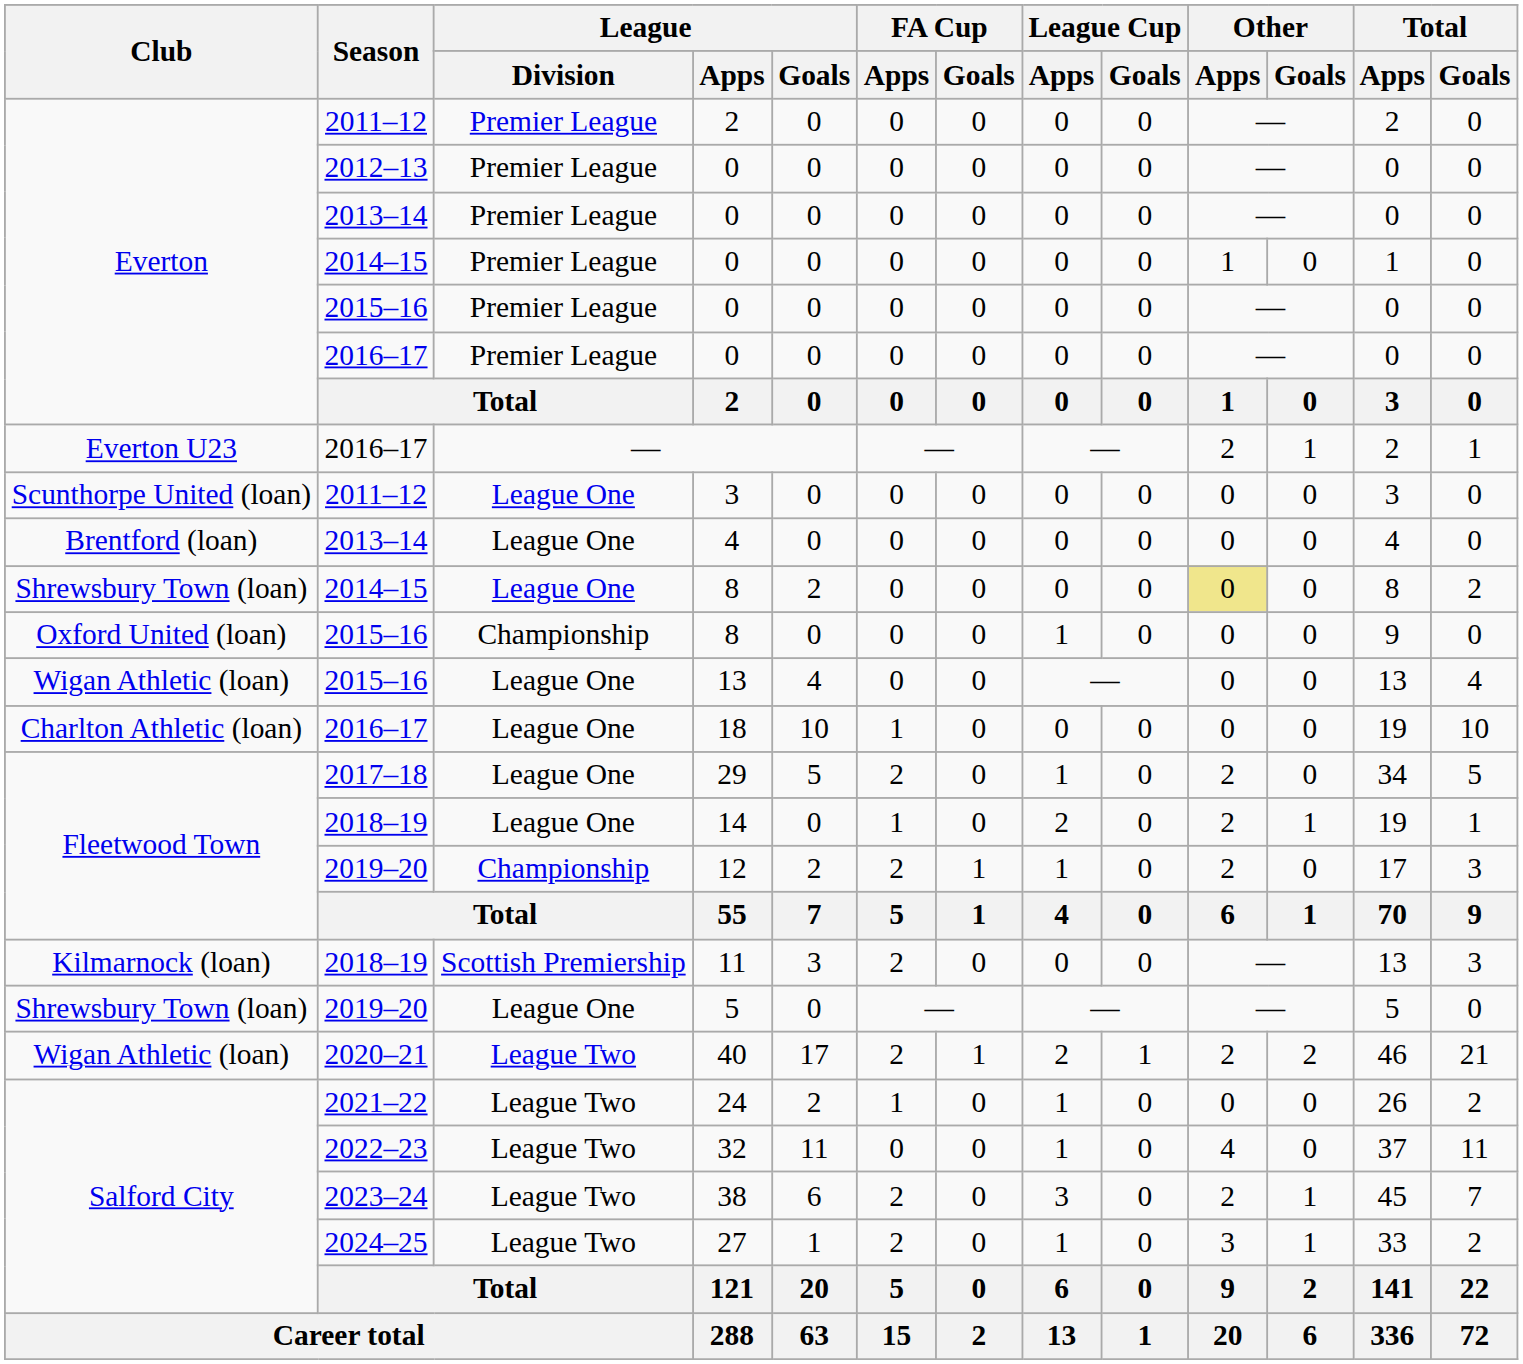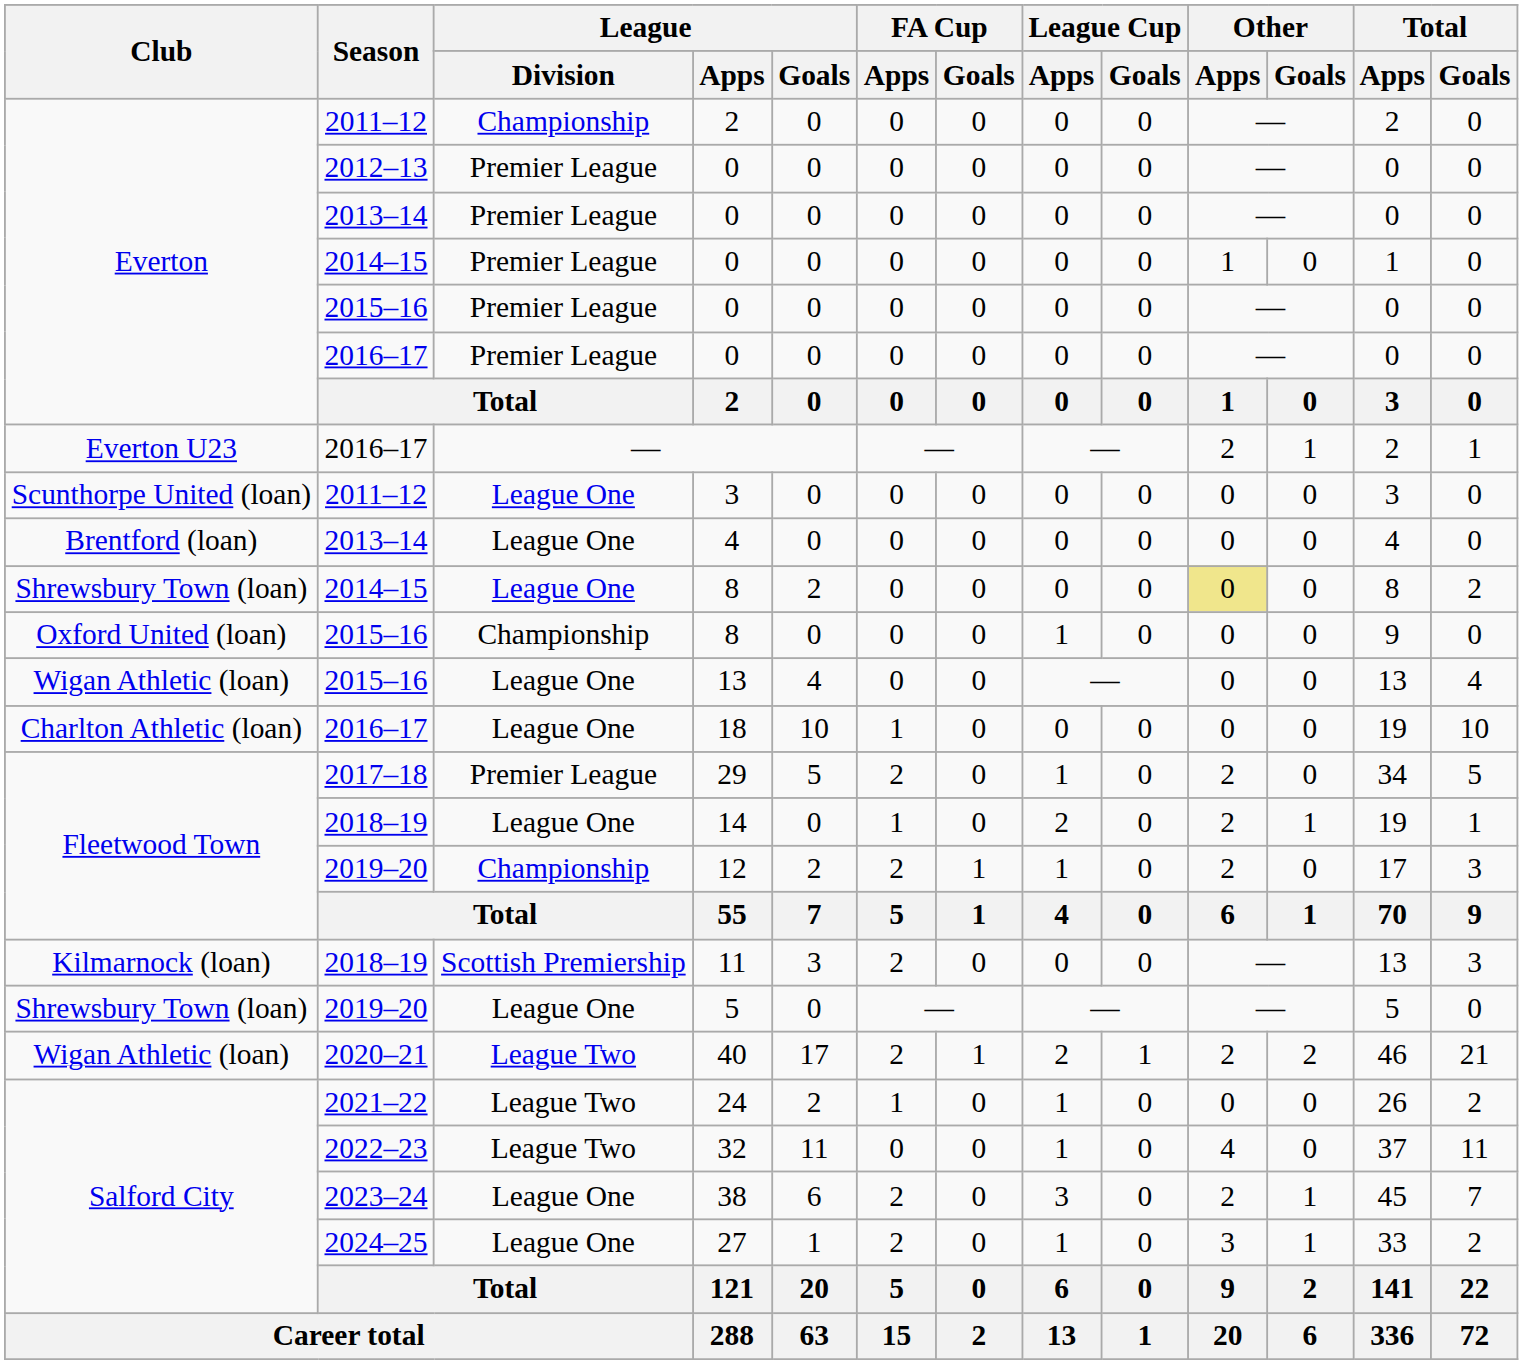 <table class=wikitable style="text-align: center">
 <tr>
 <th rowspan=2>Club</th>
 <th rowspan=2>Season</th>
 <th colspan=3>League</th>
 <th colspan=2>FA Cup</th>
 <th colspan=2>League Cup</th>
 <th colspan=2>Other</th>
 <th colspan=2>Total</th>
 </tr>
 <tr>
 <th>Division</th>
 <th>Apps</th>
 <th>Goals</th>
 <th>Apps</th>
 <th>Goals</th>
 <th>Apps</th>
 <th>Goals</th>
 <th>Apps</th>
 <th>Goals</th>
 <th>Apps</th>
 <th>Goals</th>
 </tr>
 <tr>
 <td rowspan=7><a href='#'>Everton</a></td>
 <td><a href='#'>2011–12</a></td>
-<td><a href='#'>Premier League</a></td>
+<td><a href='#'>Championship</a></td>
 <td>2</td>
 <td>0</td>
 <td>0</td>
 <td>0</td>
 <td>0</td>
 <td>0</td>
 <td colspan=2>—</td>
 <td>2</td>
 <td>0</td>
 </tr>
 <tr>
 <td><a href='#'>2012–13</a></td>
 <td>Premier League</td>
 <td>0</td>
 <td>0</td>
 <td>0</td>
 <td>0</td>
 <td>0</td>
 <td>0</td>
 <td colspan=2>—</td>
 <td>0</td>
 <td>0</td>
 </tr>
 <tr>
 <td><a href='#'>2013–14</a></td>
 <td>Premier League</td>
 <td>0</td>
 <td>0</td>
 <td>0</td>
 <td>0</td>
 <td>0</td>
 <td>0</td>
 <td colspan=2>—</td>
 <td>0</td>
 <td>0</td>
 </tr>
 <tr>
 <td><a href='#'>2014–15</a></td>
 <td>Premier League</td>
 <td>0</td>
 <td>0</td>
 <td>0</td>
 <td>0</td>
 <td>0</td>
 <td>0</td>
 <td>1</td>
 <td>0</td>
 <td>1</td>
 <td>0</td>
 </tr>
 <tr>
 <td><a href='#'>2015–16</a></td>
 <td>Premier League</td>
 <td>0</td>
 <td>0</td>
 <td>0</td>
 <td>0</td>
 <td>0</td>
 <td>0</td>
 <td colspan=2>—</td>
 <td>0</td>
 <td>0</td>
 </tr>
 <tr>
 <td><a href='#'>2016–17</a></td>
 <td>Premier League</td>
 <td>0</td>
 <td>0</td>
 <td>0</td>
 <td>0</td>
 <td>0</td>
 <td>0</td>
 <td colspan=2>—</td>
 <td>0</td>
 <td>0</td>
 </tr>
 <tr>
 <th colspan=2>Total</th>
 <th>2</th>
 <th>0</th>
 <th>0</th>
 <th>0</th>
 <th>0</th>
 <th>0</th>
 <th>1</th>
 <th>0</th>
 <th>3</th>
 <th>0</th>
 </tr>
 <tr>
 <td><a href='#'>Everton U23</a></td>
 <td>2016–17</td>
 <td colspan=3>—</td>
 <td colspan=2>—</td>
 <td colspan=2>—</td>
 <td>2</td>
 <td>1</td>
 <td>2</td>
 <td>1</td>
 </tr>
 <tr>
 <td><a href='#'>Scunthorpe United</a> (loan)</td>
 <td><a href='#'>2011–12</a></td>
 <td><a href='#'>League One</a></td>
 <td>3</td>
 <td>0</td>
 <td>0</td>
 <td>0</td>
 <td>0</td>
 <td>0</td>
 <td>0</td>
 <td>0</td>
 <td>3</td>
 <td>0</td>
 </tr>
 <tr>
 <td><a href='#'>Brentford</a> (loan)</td>
 <td><a href='#'>2013–14</a></td>
 <td>League One</td>
 <td>4</td>
 <td>0</td>
 <td>0</td>
 <td>0</td>
 <td>0</td>
 <td>0</td>
 <td>0</td>
 <td>0</td>
 <td>4</td>
 <td>0</td>
 </tr>
 <tr>
 <td><a href='#'>Shrewsbury Town</a> (loan)</td>
 <td><a href='#'>2014–15</a></td>
 <td><a href='#'>League One</a></td>
 <td>8</td>
 <td>2</td>
 <td>0</td>
 <td>0</td>
 <td>0</td>
 <td>0</td>
 <td style="background: khaki;">0</td>
 <td>0</td>
 <td>8</td>
 <td>2</td>
 </tr>
 <tr>
 <td><a href='#'>Oxford United</a> (loan)</td>
 <td><a href='#'>2015–16</a></td>
 <td>Championship</td>
 <td>8</td>
 <td>0</td>
 <td>0</td>
 <td>0</td>
 <td>1</td>
 <td>0</td>
 <td>0</td>
 <td>0</td>
 <td>9</td>
 <td>0</td>
 </tr>
 <tr>
 <td><a href='#'>Wigan Athletic</a> (loan)</td>
 <td><a href='#'>2015–16</a></td>
 <td>League One</td>
 <td>13</td>
 <td>4</td>
 <td>0</td>
 <td>0</td>
 <td colspan=2>—</td>
 <td>0</td>
 <td>0</td>
 <td>13</td>
 <td>4</td>
 </tr>
 <tr>
 <td><a href='#'>Charlton Athletic</a> (loan)</td>
 <td><a href='#'>2016–17</a></td>
 <td>League One</td>
 <td>18</td>
 <td>10</td>
 <td>1</td>
 <td>0</td>
 <td>0</td>
 <td>0</td>
 <td>0</td>
 <td>0</td>
 <td>19</td>
 <td>10</td>
 </tr>
 <tr>
 <td rowspan=4><a href='#'>Fleetwood Town</a></td>
 <td><a href='#'>2017–18</a></td>
-<td>League One</td>
+<td>Premier League</td>
 <td>29</td>
 <td>5</td>
 <td>2</td>
 <td>0</td>
 <td>1</td>
 <td>0</td>
 <td>2</td>
 <td>0</td>
 <td>34</td>
 <td>5</td>
 </tr>
 <tr>
 <td><a href='#'>2018–19</a></td>
 <td>League One</td>
 <td>14</td>
 <td>0</td>
 <td>1</td>
 <td>0</td>
 <td>2</td>
 <td>0</td>
 <td>2</td>
 <td>1</td>
 <td>19</td>
 <td>1</td>
 </tr>
 <tr>
 <td><a href='#'>2019–20</a></td>
 <td><a href='#'>Championship</a></td>
 <td>12</td>
 <td>2</td>
 <td>2</td>
 <td>1</td>
 <td>1</td>
 <td>0</td>
 <td>2</td>
 <td>0</td>
 <td>17</td>
 <td>3</td>
 </tr>
 <tr>
 <th colspan=2>Total</th>
 <th>55</th>
 <th>7</th>
 <th>5</th>
 <th>1</th>
 <th>4</th>
 <th>0</th>
 <th>6</th>
 <th>1</th>
 <th>70</th>
 <th>9</th>
 </tr>
 <tr>
 <td><a href='#'>Kilmarnock</a> (loan)</td>
 <td><a href='#'>2018–19</a></td>
 <td><a href='#'>Scottish Premiership</a></td>
 <td>11</td>
 <td>3</td>
 <td>2</td>
 <td>0</td>
 <td>0</td>
 <td>0</td>
 <td colspan=2>—</td>
 <td>13</td>
 <td>3</td>
 </tr>
 <tr>
 <td><a href='#'>Shrewsbury Town</a> (loan)</td>
 <td><a href='#'>2019–20</a></td>
 <td>League One</td>
 <td>5</td>
 <td>0</td>
 <td colspan=2>—</td>
 <td colspan=2>—</td>
 <td colspan=2>—</td>
 <td>5</td>
 <td>0</td>
 </tr>
 <tr>
 <td><a href='#'>Wigan Athletic</a> (loan)</td>
 <td><a href='#'>2020–21</a></td>
 <td><a href='#'>League Two</a></td>
 <td>40</td>
 <td>17</td>
 <td>2</td>
 <td>1</td>
 <td>2</td>
 <td>1</td>
 <td>2</td>
 <td>2</td>
 <td>46</td>
 <td>21</td>
 </tr>
 <tr>
 <td rowspan="5"><a href='#'>Salford City</a></td>
 <td><a href='#'>2021–22</a></td>
 <td>League Two</td>
 <td>24</td>
 <td>2</td>
 <td>1</td>
 <td>0</td>
 <td>1</td>
 <td>0</td>
 <td>0</td>
 <td>0</td>
 <td>26</td>
 <td>2</td>
 </tr>
 <tr>
 <td><a href='#'>2022–23</a></td>
 <td>League Two</td>
 <td>32</td>
 <td>11</td>
 <td>0</td>
 <td>0</td>
 <td>1</td>
 <td>0</td>
 <td>4</td>
 <td>0</td>
 <td>37</td>
 <td>11</td>
 </tr>
 <tr>
 <td><a href='#'>2023–24</a></td>
-<td>League Two</td>
+<td>League One</td>
 <td>38</td>
 <td>6</td>
 <td>2</td>
 <td>0</td>
 <td>3</td>
 <td>0</td>
 <td>2</td>
 <td>1</td>
 <td>45</td>
 <td>7</td>
 </tr>
 <tr>
 <td><a href='#'>2024–25</a></td>
-<td>League Two</td>
+<td>League One</td>
 <td>27</td>
 <td>1</td>
 <td>2</td>
 <td>0</td>
 <td>1</td>
 <td>0</td>
 <td>3</td>
 <td>1</td>
 <td>33</td>
 <td>2</td>
 </tr>
 <tr>
 <th colspan=2>Total</th>
 <th>121</th>
 <th>20</th>
 <th>5</th>
 <th>0</th>
 <th>6</th>
 <th>0</th>
 <th>9</th>
 <th>2</th>
 <th>141</th>
 <th>22</th>
 </tr>
 <tr>
 <th colspan=3>Career total</th>
 <th>288</th>
 <th>63</th>
 <th>15</th>
 <th>2</th>
 <th>13</th>
 <th>1</th>
 <th>20</th>
 <th>6</th>
 <th>336</th>
 <th>72</th>
 </tr>
 </table>
